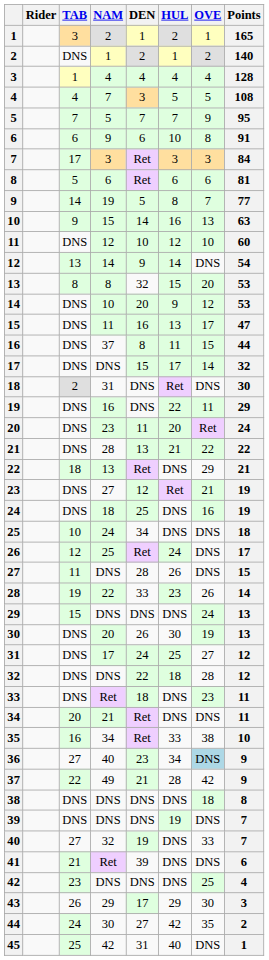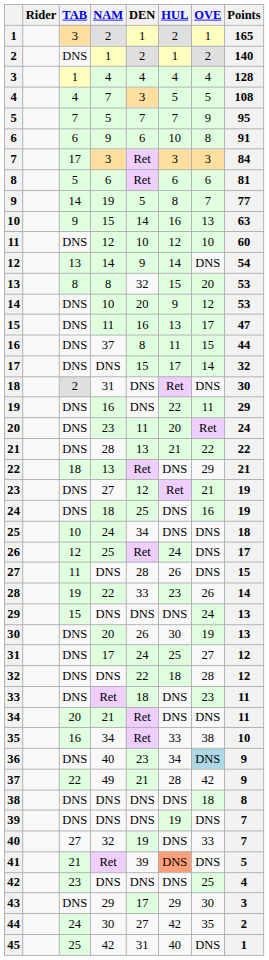 <table class="wikitable" style="font-size: 90%; text-align:center">
 <tr style="vertical-align:middle;">
 <th style="vertical-align:middle"></th>
 <th style="vertical-align:middle;background">Rider</th>
 <th><a href='#'>TAB</a><br></th>
 <th><a href='#'>NAM</a><br></th>
 <th>DEN<br></th>
 <th><a href='#'>HUL</a><br></th>
 <th><a href='#'>OVE</a><br></th>
 <th style="vertical-align:middle">Points</th>
 </tr>
 <tr>
 <th>1</th>
 <td style="text-align:left"></td>
 <td style="background-color:#ffdf9f">3</td>
 <td style="background-color:#dfdfdf">2</td>
 <td style="background-color:#ffffbf">1</td>
 <td style="background-color:#dfdfdf">2</td>
 <td style="background-color:#ffffbf">1</td>
 <th>165</th>
 </tr>
 <tr>
 <th>2</th>
 <td style="text-align:left"></td>
 <td>DNS</td>
 <td style="background-color:#ffffbf">1</td>
 <td style="background-color:#dfdfdf">2</td>
 <td style="background-color:#ffffbf">1</td>
 <td style="background-color:#dfdfdf">2</td>
 <th>140</th>
 </tr>
 <tr>
 <th>3</th>
 <td style="text-align:left"></td>
 <td style="background-color:#ffffbf">1</td>
 <td style="background-color:#dfffdf">4</td>
 <td style="background-color:#dfffdf">4</td>
 <td style="background-color:#dfffdf">4</td>
 <td style="background-color:#dfffdf">4</td>
 <th>128</th>
 </tr>
 <tr>
 <th>4</th>
 <td style="text-align:left"></td>
 <td style="background-color:#dfffdf">4</td>
 <td style="background-color:#dfffdf">7</td>
 <td style="background-color:#ffdf9f">3</td>
 <td style="background-color:#dfffdf">5</td>
 <td style="background-color:#dfffdf">5</td>
 <th>108</th>
 </tr>
 <tr>
 <th>5</th>
 <td style="text-align:left"></td>
 <td style="background-color:#dfffdf">7</td>
 <td style="background-color:#dfffdf">5</td>
 <td style="background-color:#dfffdf">7</td>
 <td style="background-color:#dfffdf">7</td>
 <td style="background-color:#dfffdf">9</td>
 <th>95</th>
 </tr>
 <tr>
 <th>6</th>
 <td style="text-align:left"></td>
 <td style="background-color:#dfffdf">6</td>
 <td style="background-color:#dfffdf">9</td>
 <td style="background-color:#dfffdf">6</td>
 <td style="background-color:#dfffdf">10</td>
 <td style="background-color:#dfffdf">8</td>
 <th>91</th>
 </tr>
 <tr>
 <th>7</th>
 <td style="text-align:left"></td>
 <td style="background-color:#dfffdf">17</td>
 <td style="background-color:#ffdf9f">3</td>
 <td style="background-color:#efcfff">Ret</td>
 <td style="background-color:#ffdf9f">3</td>
 <td style="background-color:#ffdf9f">3</td>
 <th>84</th>
 </tr>
 <tr>
 <th>8</th>
 <td style="text-align:left"></td>
 <td style="background-color:#dfffdf">5</td>
 <td style="background-color:#dfffdf">6</td>
 <td style="background-color:#efcfff">Ret</td>
 <td style="background-color:#dfffdf">6</td>
 <td style="background-color:#dfffdf">6</td>
 <th>81</th>
 </tr>
 <tr>
 <th>9</th>
 <td style="text-align:left"></td>
 <td style="background-color:#dfffdf">14</td>
 <td style="background-color:#dfffdf">19</td>
 <td style="background-color:#dfffdf">5</td>
 <td style="background-color:#dfffdf">8</td>
 <td style="background-color:#dfffdf">7</td>
 <th>77</th>
 </tr>
 <tr>
 <th>10</th>
 <td style="text-align:left"></td>
 <td style="background-color:#dfffdf">9</td>
 <td style="background-color:#dfffdf">15</td>
 <td style="background-color:#dfffdf">14</td>
 <td style="background-color:#dfffdf">16</td>
 <td style="background-color:#dfffdf">13</td>
 <th>63</th>
 </tr>
 <tr>
 <th>11</th>
 <td style="text-align:left"></td>
 <td>DNS</td>
 <td style="background-color:#dfffdf">12</td>
 <td style="background-color:#dfffdf">10</td>
 <td style="background-color:#dfffdf">12</td>
 <td style="background-color:#dfffdf">10</td>
 <th>60</th>
 </tr>
 <tr>
 <th>12</th>
 <td style="text-align:left"></td>
 <td style="background-color:#dfffdf">13</td>
 <td style="background-color:#dfffdf">14</td>
 <td style="background-color:#dfffdf">9</td>
 <td style="background-color:#dfffdf">14</td>
 <td>DNS</td>
 <th>54</th>
 </tr>
 <tr>
 <th>13</th>
 <td style="text-align:left"></td>
 <td style="background-color:#dfffdf">8</td>
 <td style="background-color:#dfffdf">8</td>
 <td>32</td>
 <td style="background-color:#dfffdf">15</td>
 <td style="background-color:#dfffdf">20</td>
 <th>53</th>
 </tr>
 <tr>
 <th>14</th>
 <td style="text-align:left"></td>
 <td>DNS</td>
 <td style="background-color:#dfffdf">10</td>
 <td style="background-color:#dfffdf">20</td>
 <td style="background-color:#dfffdf">9</td>
 <td style="background-color:#dfffdf">12</td>
 <th>53</th>
 </tr>
 <tr>
 <th>15</th>
 <td style="text-align:left"></td>
 <td>DNS</td>
 <td style="background-color:#dfffdf">11</td>
 <td style="background-color:#dfffdf">16</td>
 <td style="background-color:#dfffdf">13</td>
 <td style="background-color:#dfffdf">17</td>
 <th>47</th>
 </tr>
 <tr>
 <th>16</th>
 <td style="text-align:left"></td>
 <td>DNS</td>
 <td>37</td>
 <td style="background-color:#dfffdf">8</td>
 <td style="background-color:#dfffdf">11</td>
 <td style="background-color:#dfffdf">15</td>
 <th>44</th>
 </tr>
 <tr>
 <th>17</th>
 <td style="text-align:left"></td>
 <td>DNS</td>
 <td>DNS</td>
 <td style="background-color:#dfffdf">15</td>
 <td style="background-color:#dfffdf">17</td>
 <td style="background-color:#dfffdf">14</td>
 <th>32</th>
 </tr>
 <tr>
 <th>18</th>
 <td style="text-align:left"></td>
 <td style="background-color:#dfdfdf">2</td>
 <td>31</td>
 <td>DNS</td>
 <td style="background-color:#efcfff">Ret</td>
 <td>DNS</td>
 <th>30</th>
 </tr>
 <tr>
 <th>19</th>
 <td style="text-align:left"></td>
 <td>DNS</td>
 <td style="background-color:#dfffdf">16</td>
 <td>DNS</td>
 <td style="background-color:#dfffdf">22</td>
 <td style="background-color:#dfffdf">11</td>
 <th>29</th>
 </tr>
 <tr>
 <th>20</th>
 <td style="text-align:left"></td>
 <td>DNS</td>
 <td style="background-color:#dfffdf">23</td>
 <td style="background-color:#dfffdf">11</td>
 <td style="background-color:#dfffdf">20</td>
 <td style="background-color:#efcfff">Ret</td>
 <th>24</th>
 </tr>
 <tr>
 <th>21</th>
 <td style="text-align:left"></td>
 <td>DNS</td>
 <td>28</td>
 <td style="background-color:#dfffdf">13</td>
 <td style="background-color:#dfffdf">21</td>
 <td style="background-color:#dfffdf">22</td>
 <th>22</th>
 </tr>
 <tr>
 <th>22</th>
 <td style="text-align:left"></td>
 <td style="background-color:#dfffdf">18</td>
 <td style="background-color:#dfffdf">13</td>
 <td style="background-color:#efcfff">Ret</td>
 <td>DNS</td>
 <td>29</td>
 <th>21</th>
 </tr>
 <tr>
 <th>23</th>
 <td style="text-align:left"></td>
 <td>DNS</td>
 <td>27</td>
 <td style="background-color:#dfffdf">12</td>
 <td style="background-color:#efcfff">Ret</td>
 <td style="background-color:#dfffdf">21</td>
 <th>19</th>
 </tr>
 <tr>
 <th>24</th>
 <td style="text-align:left"></td>
 <td>DNS</td>
 <td style="background-color:#dfffdf">18</td>
 <td style="background-color:#dfffdf">25</td>
 <td>DNS</td>
 <td style="background-color:#dfffdf">16</td>
 <th>19</th>
 </tr>
 <tr>
 <th>25</th>
 <td style="text-align:left"></td>
 <td style="background-color:#dfffdf">10</td>
 <td style="background-color:#dfffdf">24</td>
 <td>34</td>
 <td>DNS</td>
 <td>DNS</td>
 <th>18</th>
 </tr>
 <tr>
 <th>26</th>
 <td style="text-align:left"></td>
 <td style="background-color:#dfffdf">12</td>
 <td style="background-color:#dfffdf">25</td>
 <td style="background-color:#efcfff">Ret</td>
 <td style="background-color:#dfffdf">24</td>
 <td>DNS</td>
 <th>17</th>
 </tr>
 <tr>
 <th>27</th>
 <td style="text-align:left"></td>
 <td style="background-color:#dfffdf">11</td>
 <td>DNS</td>
 <td>28</td>
 <td>26</td>
 <td>DNS</td>
 <th>15</th>
 </tr>
 <tr>
 <th>28</th>
 <td style="text-align:left"></td>
 <td style="background-color:#dfffdf">19</td>
 <td style="background-color:#dfffdf">22</td>
 <td>33</td>
 <td style="background-color:#dfffdf">23</td>
 <td>26</td>
 <th>14</th>
 </tr>
 <tr>
 <th>29</th>
 <td style="text-align:left"></td>
 <td style="background-color:#dfffdf">15</td>
 <td>DNS</td>
 <td>DNS</td>
 <td>DNS</td>
 <td style="background-color:#dfffdf">24</td>
 <th>13</th>
 </tr>
 <tr>
 <th>30</th>
 <td style="text-align:left"></td>
 <td>DNS</td>
 <td style="background-color:#dfffdf">20</td>
 <td>26</td>
 <td>30</td>
 <td style="background-color:#dfffdf">19</td>
 <th>13</th>
 </tr>
 <tr>
 <th>31</th>
 <td style="text-align:left"></td>
 <td>DNS</td>
 <td style="background-color:#dfffdf">17</td>
 <td style="background-color:#dfffdf">24</td>
 <td style="background-color:#dfffdf">25</td>
 <td>27</td>
 <th>12</th>
 </tr>
 <tr>
 <th>32</th>
 <td style="text-align:left"></td>
 <td>DNS</td>
 <td>DNS</td>
 <td style="background-color:#dfffdf">22</td>
 <td style="background-color:#dfffdf">18</td>
 <td>28</td>
 <th>12</th>
 </tr>
 <tr>
 <th>33</th>
 <td style="text-align:left"></td>
 <td>DNS</td>
 <td style="background-color:#efcfff">Ret</td>
 <td style="background-color:#dfffdf">18</td>
 <td>DNS</td>
 <td style="background-color:#dfffdf">23</td>
 <th>11</th>
 </tr>
 <tr>
 <th>34</th>
 <td style="text-align:left"></td>
 <td style="background-color:#dfffdf">20</td>
 <td style="background-color:#dfffdf">21</td>
 <td style="background-color:#efcfff">Ret</td>
 <td>DNS</td>
 <td>DNS</td>
 <th>11</th>
 </tr>
 <tr>
 <th>35</th>
 <td style="text-align:left"></td>
 <td style="background-color:#dfffdf">16</td>
 <td>34</td>
 <td style="background-color:#efcfff">Ret</td>
 <td>33</td>
 <td>38</td>
 <th>10</th>
 </tr>
 <tr>
 <th>36</th>
 <td style="text-align:left"></td>
-<td>27</td>
+<td>DNS</td>
 <td>40</td>
 <td style="background-color:#dfffdf">23</td>
 <td>34</td>
 <td style="background: lightblue;">DNS</td>
 <th>9</th>
 </tr>
 <tr>
 <th>37</th>
 <td style="text-align:left"></td>
 <td style="background-color:#dfffdf">22</td>
 <td>49</td>
 <td style="background-color:#dfffdf">21</td>
 <td>28</td>
 <td>42</td>
 <th>9</th>
 </tr>
 <tr>
 <th>38</th>
 <td style="text-align:left"></td>
 <td>DNS</td>
 <td>DNS</td>
 <td>DNS</td>
 <td>DNS</td>
 <td style="background-color:#dfffdf">18</td>
 <th>8</th>
 </tr>
 <tr>
 <th>39</th>
 <td style="text-align:left"></td>
 <td>DNS</td>
 <td>DNS</td>
 <td>DNS</td>
 <td style="background-color:#dfffdf">19</td>
 <td>DNS</td>
 <th>7</th>
 </tr>
 <tr>
 <th>40</th>
 <td style="text-align:left"></td>
 <td>27</td>
 <td>32</td>
 <td style="background-color:#dfffdf">19</td>
 <td>DNS</td>
 <td>33</td>
 <th>7</th>
 </tr>
 <tr>
 <th>41</th>
 <td style="text-align:left"></td>
 <td style="background-color:#dfffdf">21</td>
 <td style="background-color:#efcfff">Ret</td>
 <td>39</td>
+<td style="background: lightsalmon;">DNS</td>
 <td>DNS</td>
-<td>DNS</td>
-<th>6</th>
+<th>5</th>
 </tr>
 <tr>
 <th>42</th>
 <td style="text-align:left"></td>
 <td style="background-color:#dfffdf">23</td>
 <td>DNS</td>
 <td>DNS</td>
 <td>DNS</td>
 <td style="background-color:#dfffdf">25</td>
 <th>4</th>
 </tr>
 <tr>
 <th>43</th>
 <td style="text-align:left"></td>
-<td>26</td>
+<td>DNS</td>
 <td>29</td>
 <td style="background-color:#dfffdf">17</td>
 <td>29</td>
 <td>30</td>
 <th>3</th>
 </tr>
 <tr>
 <th>44</th>
 <td style="text-align:left"></td>
 <td style="background-color:#dfffdf">24</td>
 <td>30</td>
 <td>27</td>
 <td>42</td>
 <td>35</td>
 <th>2</th>
 </tr>
 <tr>
 <th>45</th>
 <td style="text-align:left"></td>
 <td style="background-color:#dfffdf">25</td>
 <td>42</td>
 <td>31</td>
 <td>40</td>
 <td>DNS</td>
 <th>1</th>
 </tr>
 </table>
